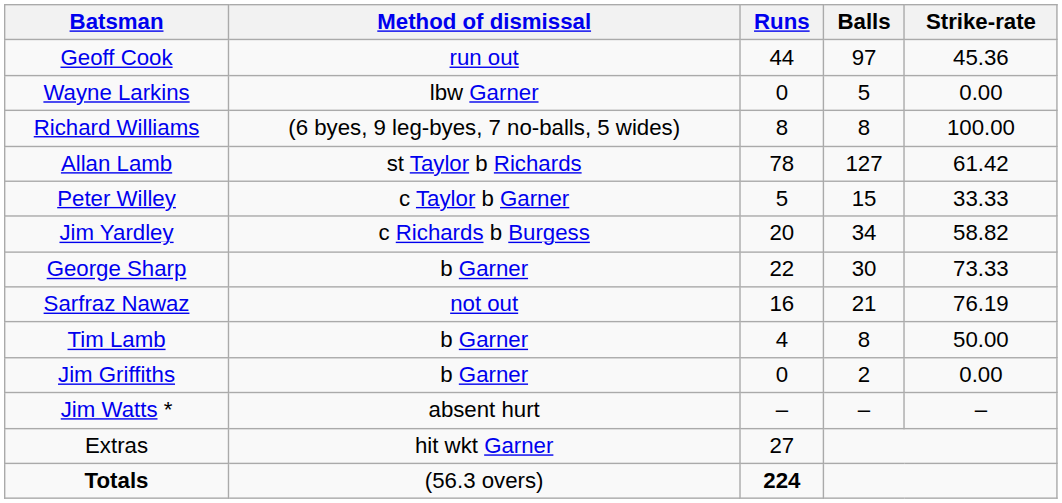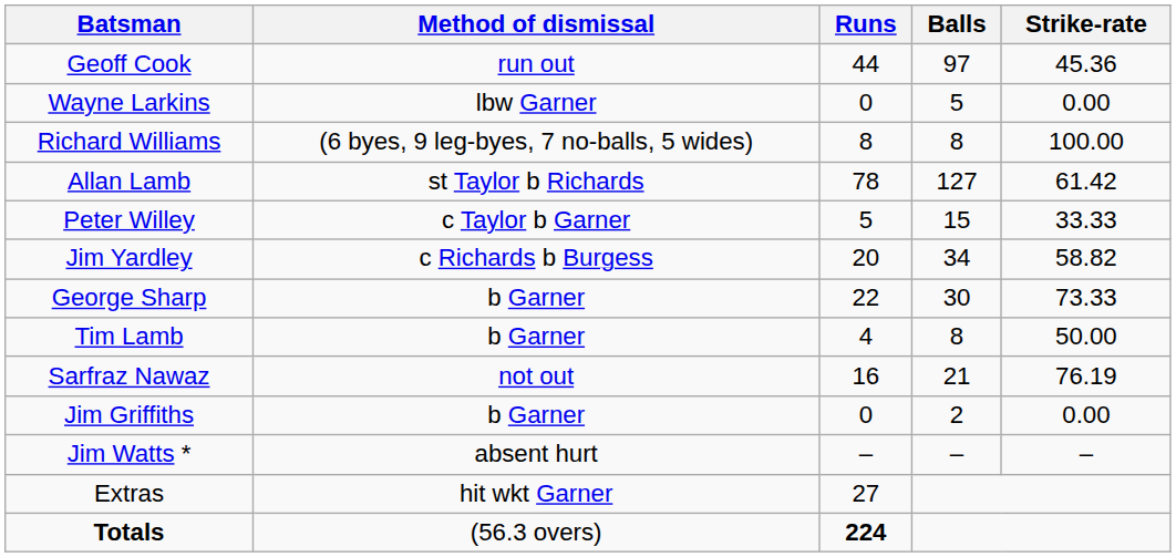 <table border="1" cellpadding="1" cellspacing="0" style="border: gray solid 1px; border-collapse: collapse; text-align: center; width: 60%;" class=wikitable>
 <tr>
 <th><a href='#'>Batsman</a></th>
 <th><a href='#'>Method of dismissal</a></th>
 <th><a href='#'>Runs</a></th>
 <th>Balls</th>
 <th>Strike-rate</th>
 </tr>
 <tr>
 <td><a href='#'>Geoff Cook</a></td>
 <td><a href='#'>run out</a></td>
 <td>44</td>
 <td>97</td>
 <td>45.36</td>
 </tr>
 <tr>
 <td><a href='#'>Wayne Larkins</a></td>
 <td>lbw <a href='#'>Garner</a></td>
 <td>0</td>
 <td>5</td>
 <td>0.00</td>
 </tr>
 <tr>
 <td><a href='#'>Richard Williams</a></td>
 <td>(6 byes, 9 leg-byes, 7 no-balls, 5 wides)</td>
 <td>8</td>
 <td>8</td>
 <td>100.00</td>
 </tr>
 <tr>
 <td><a href='#'>Allan Lamb</a></td>
 <td>st <a href='#'>Taylor</a> b <a href='#'>Richards</a></td>
 <td>78</td>
 <td>127</td>
 <td>61.42</td>
 </tr>
 <tr>
 <td><a href='#'>Peter Willey</a></td>
 <td>c <a href='#'>Taylor</a> b <a href='#'>Garner</a></td>
 <td>5</td>
 <td>15</td>
 <td>33.33</td>
 </tr>
 <tr>
 <td><a href='#'>Jim Yardley</a></td>
 <td>c <a href='#'>Richards</a> b <a href='#'>Burgess</a></td>
 <td>20</td>
 <td>34</td>
 <td>58.82</td>
 </tr>
 <tr>
 <td><a href='#'>George Sharp</a> </td>
 <td>b <a href='#'>Garner</a></td>
 <td>22</td>
 <td>30</td>
 <td>73.33</td>
 </tr>
 <tr>
+<td><a href='#'>Tim Lamb</a></td>
+<td>b <a href='#'>Garner</a></td>
+<td>4</td>
+<td>8</td>
+<td>50.00</td>
+</tr>
+<tr>
 <td><a href='#'>Sarfraz Nawaz</a></td>
 <td><a href='#'>not out</a></td>
 <td>16</td>
 <td>21</td>
 <td>76.19</td>
-</tr>
-<tr>
-<td><a href='#'>Tim Lamb</a></td>
-<td>b <a href='#'>Garner</a></td>
-<td>4</td>
-<td>8</td>
-<td>50.00</td>
 </tr>
 <tr>
 <td><a href='#'>Jim Griffiths</a></td>
 <td>b <a href='#'>Garner</a></td>
 <td>0</td>
 <td>2</td>
 <td>0.00</td>
 </tr>
 <tr>
 <td><a href='#'>Jim Watts</a> *</td>
 <td>absent hurt</td>
 <td>–</td>
 <td>–</td>
 <td>–</td>
 </tr>
 <tr>
 <td>Extras</td>
 <td>hit wkt <a href='#'>Garner</a></td>
 <td>27</td>
 <td colspan="2"></td>
 </tr>
 <tr>
 <td><strong>Totals</strong></td>
 <td>(56.3 overs)</td>
 <td><strong>224</strong></td>
 <td colspan="2"></td>
 </tr>
 </table>
